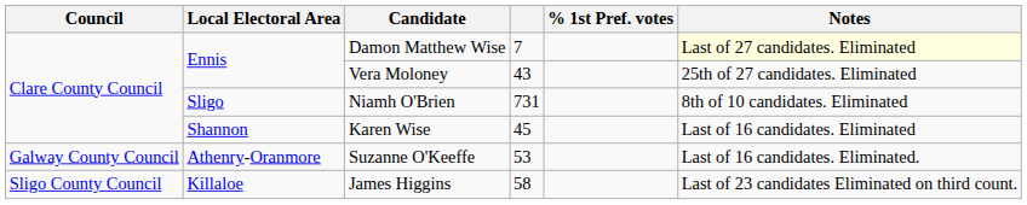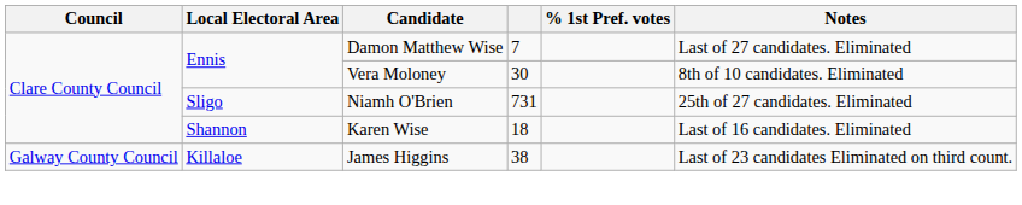 <table class="wikitable">
 <tr>
 <th>Council</th>
 <th>Local Electoral Area</th>
 <th>Candidate</th>
 <th></th>
 <th>% 1st Pref. votes</th>
 <th>Notes</th>
 </tr>
 <tr>
 <td rowspan=4><a href='#'>Clare County Council</a></td>
 <td rowspan=2><a href='#'>Ennis</a></td>
 <td>Damon Matthew Wise</td>
 <td>7</td>
 <td></td>
-<td style="background: lightyellow;">Last of 27 candidates. Eliminated</td>
+<td>Last of 27 candidates. Eliminated</td>
 </tr>
 <tr>
 <td>Vera Moloney</td>
-<td>43</td>
+<td>30</td>
 <td></td>
-<td>25th of 27 candidates. Eliminated</td>
+<td>8th of 10 candidates. Eliminated</td>
 </tr>
 <tr>
 <td><a href='#'>Sligo</a></td>
 <td>Niamh O'Brien</td>
 <td>731</td>
 <td></td>
-<td>8th of 10 candidates. Eliminated</td>
+<td>25th of 27 candidates. Eliminated</td>
 </tr>
 <tr>
 <td><a href='#'>Shannon</a></td>
 <td>Karen Wise</td>
-<td>45</td>
+<td>18</td>
 <td></td>
 <td>Last of 16 candidates. Eliminated</td>
 </tr>
 <tr>
 <td><a href='#'>Galway County Council</a></td>
-<td><a href='#'>Athenry</a>-<a href='#'>Oranmore</a></td>
-<td>Suzanne O'Keeffe</td>
-<td>53</td>
-<td></td>
-<td>Last of 16 candidates. Eliminated.</td>
-</tr>
-<tr>
-<td><a href='#'>Sligo County Council</a></td>
 <td><a href='#'>Killaloe</a></td>
 <td>James Higgins</td>
-<td>58</td>
+<td>38</td>
 <td></td>
 <td>Last of 23 candidates Eliminated on third count.</td>
 </tr>
 </table>
